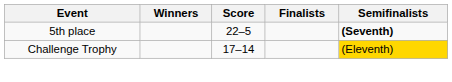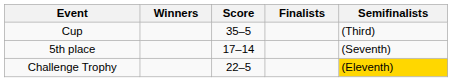 <table class="wikitable" width=625 style="text-align: center">
 <tr>
 <th>Event</th>
 <th>Winners</th>
 <th>Score</th>
 <th>Finalists</th>
 <th>Semifinalists</th>
 </tr>
 <tr>
+<td>Cup</td>
+<td align=left></td>
+<td>35–5</td>
+<td align=left></td>
+<td align=left> (Third)<br></td>
+</tr>
+<tr>
 <td>5th place</td>
 <td align=left></td>
-<td>22–5</td>
+<td>17–14</td>
 <td align=left></td>
-<td align=left><strong> (Seventh)<br></strong></td>
+<td align=left> (Seventh)<br></td>
 </tr>
 <tr>
 <td>Challenge Trophy</td>
 <td align=left></td>
-<td>17–14</td>
+<td>22–5</td>
 <td align=left></td>
 <td align=left style="background: gold;"> (Eleventh)<br></td>
 </tr>
 </table>
